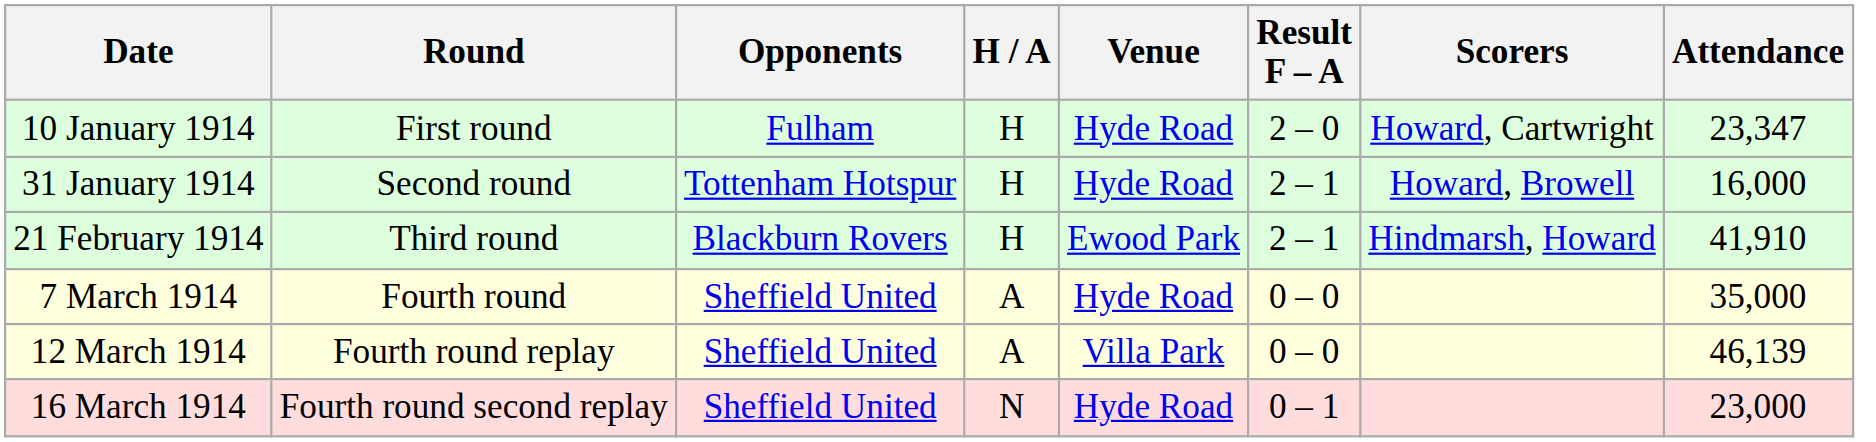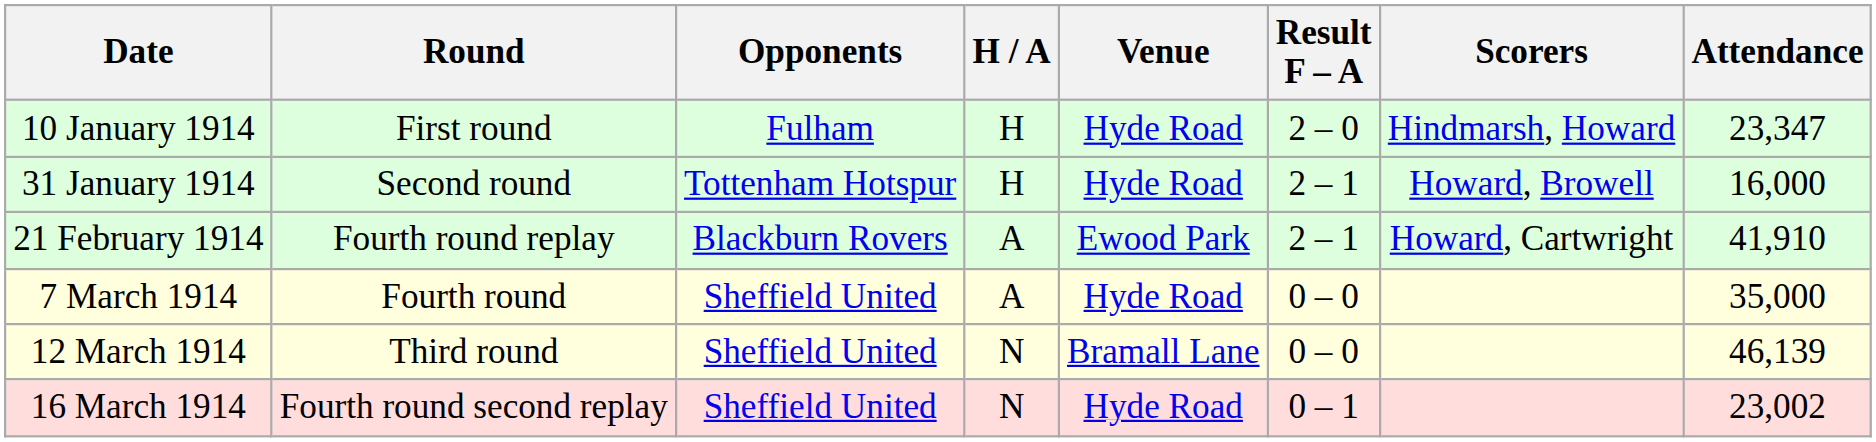 <table class="wikitable" style="text-align:center">
 <tr>
 <th>Date</th>
 <th>Round</th>
 <th>Opponents</th>
 <th>H / A</th>
 <th>Venue</th>
 <th>Result<br>F – A</th>
 <th>Scorers</th>
 <th>Attendance</th>
 </tr>
 <tr bgcolor="#ddffdd">
 <td>10 January 1914</td>
 <td>First round</td>
 <td><a href='#'>Fulham</a></td>
 <td>H</td>
 <td><a href='#'>Hyde Road</a></td>
 <td>2 – 0</td>
-<td><a href='#'>Howard</a>, Cartwright</td>
+<td><a href='#'>Hindmarsh</a>, <a href='#'>Howard</a></td>
 <td>23,347</td>
 </tr>
 <tr bgcolor="#ddffdd">
 <td>31 January 1914</td>
 <td>Second round</td>
 <td><a href='#'>Tottenham Hotspur</a></td>
 <td>H</td>
 <td><a href='#'>Hyde Road</a></td>
 <td>2 – 1</td>
 <td><a href='#'>Howard</a>, <a href='#'>Browell</a></td>
 <td>16,000</td>
 </tr>
 <tr bgcolor="#ddffdd">
 <td>21 February 1914</td>
-<td>Third round</td>
+<td>Fourth round replay</td>
 <td><a href='#'>Blackburn Rovers</a></td>
-<td>H</td>
+<td>A</td>
 <td><a href='#'>Ewood Park</a></td>
 <td>2 – 1</td>
-<td><a href='#'>Hindmarsh</a>, <a href='#'>Howard</a></td>
+<td><a href='#'>Howard</a>, Cartwright</td>
 <td>41,910</td>
 </tr>
 <tr bgcolor="#ffffdd">
 <td>7 March 1914</td>
 <td>Fourth round</td>
 <td><a href='#'>Sheffield United</a></td>
 <td>A</td>
 <td><a href='#'>Hyde Road</a></td>
 <td>0 – 0</td>
 <td></td>
 <td>35,000</td>
 </tr>
 <tr bgcolor="#ffffdd">
 <td>12 March 1914</td>
-<td>Fourth round replay</td>
+<td>Third round</td>
 <td><a href='#'>Sheffield United</a></td>
-<td>A</td>
-<td><a href='#'>Villa Park</a></td>
+<td>N</td>
+<td><a href='#'>Bramall Lane</a></td>
 <td>0 – 0</td>
 <td></td>
 <td>46,139</td>
 </tr>
 <tr bgcolor="#ffdddd">
 <td>16 March 1914</td>
 <td>Fourth round second replay</td>
 <td><a href='#'>Sheffield United</a></td>
 <td>N</td>
 <td><a href='#'>Hyde Road</a></td>
 <td>0 – 1</td>
 <td></td>
-<td>23,000</td>
+<td>23,002</td>
 </tr>
 </table>
